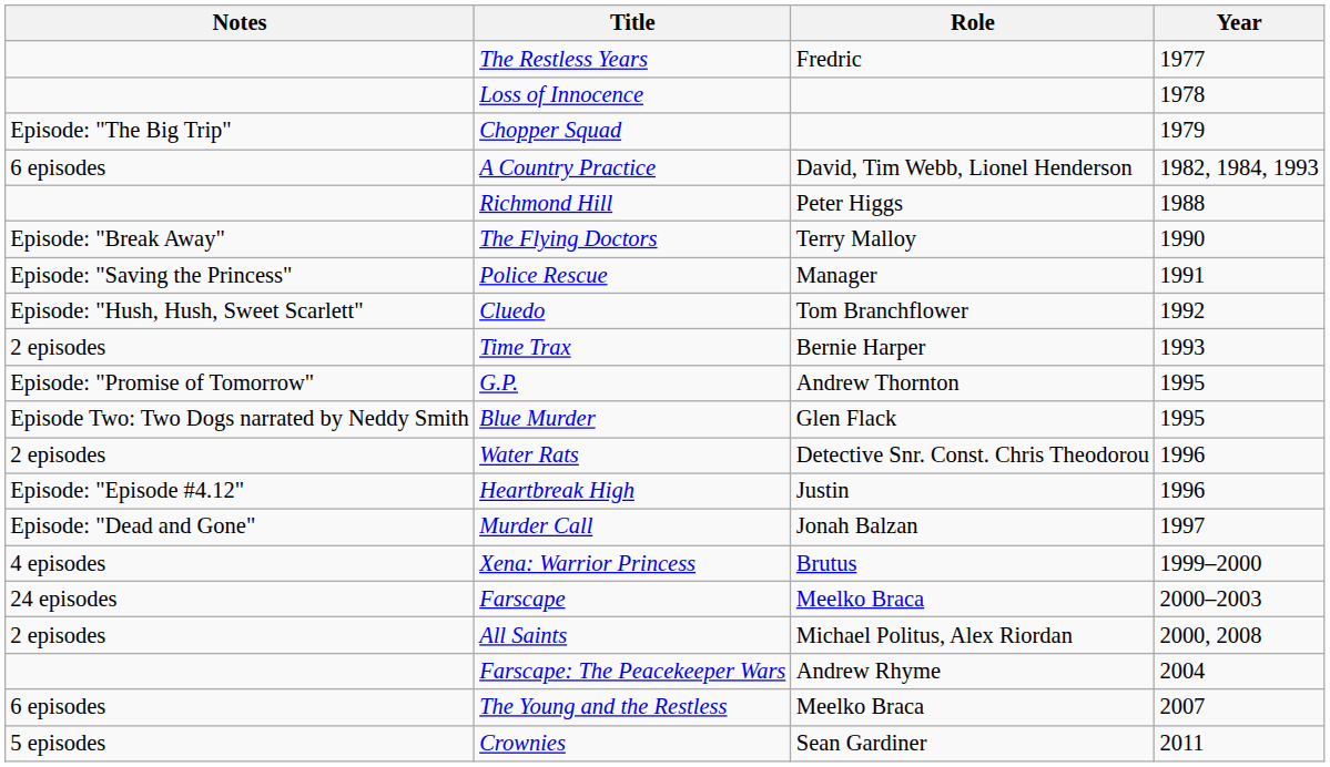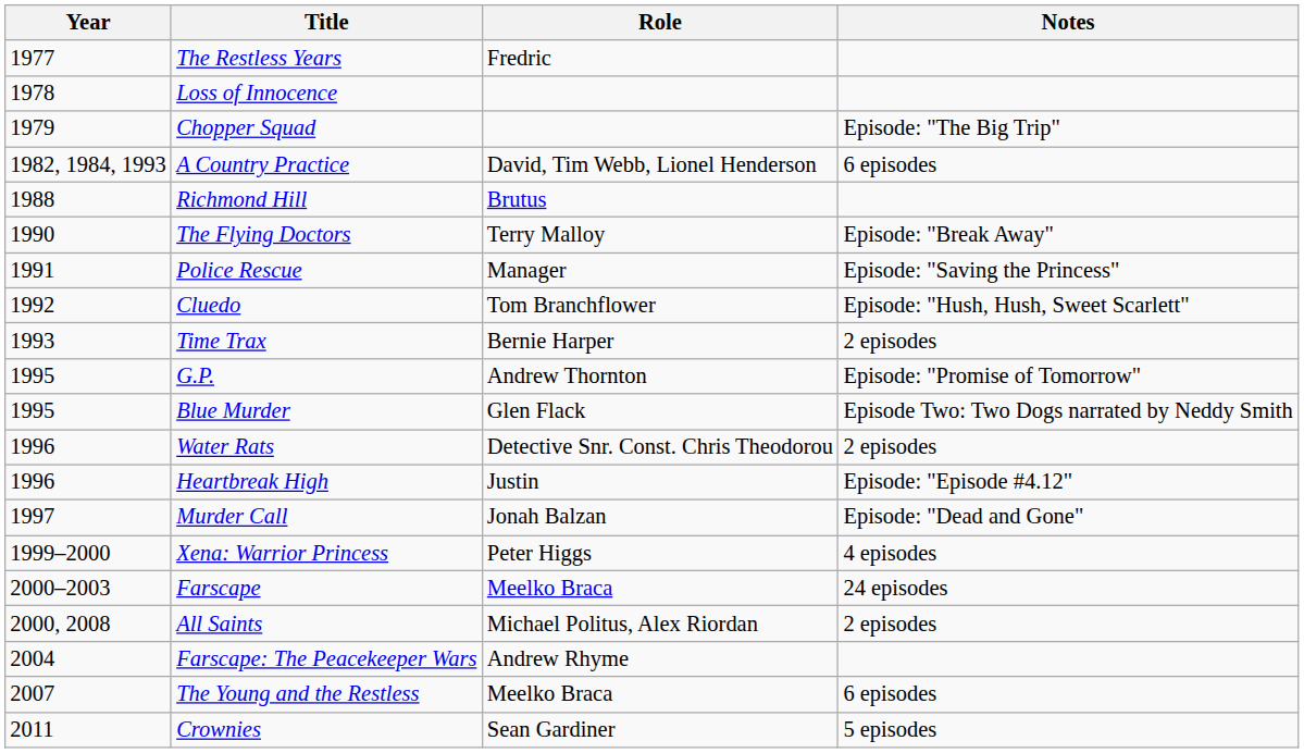 <table class="wikitable sortable">
 <tr>
-<th>Notes</th>
+<th>Year</th>
 <th>Title</th>
 <th>Role</th>
-<th>Year</th>
+<th>Notes</th>
 </tr>
 <tr>
-<td></td>
+<td>1977</td>
 <td><em><a href='#'>The Restless Years</a></em></td>
 <td>Fredric</td>
-<td>1977</td>
+<td></td>
 </tr>
 <tr>
-<td></td>
+<td>1978</td>
 <td><em><a href='#'>Loss of Innocence</a></em></td>
 <td></td>
-<td>1978</td>
+<td></td>
 </tr>
 <tr>
-<td>Episode: "The Big Trip"</td>
+<td>1979</td>
 <td><em><a href='#'>Chopper Squad</a></em></td>
 <td></td>
-<td>1979</td>
+<td>Episode: "The Big Trip"</td>
 </tr>
 <tr>
-<td>6 episodes</td>
+<td>1982, 1984, 1993</td>
 <td><em><a href='#'>A Country Practice</a></em></td>
 <td>David, Tim Webb, Lionel Henderson</td>
-<td>1982, 1984, 1993</td>
+<td>6 episodes</td>
 </tr>
 <tr>
+<td>1988</td>
+<td><em><a href='#'>Richmond Hill</a></em></td>
+<td><a href='#'>Brutus</a></td>
 <td></td>
-<td><em><a href='#'>Richmond Hill</a></em></td>
-<td>Peter Higgs</td>
-<td>1988</td>
 </tr>
 <tr>
-<td>Episode: "Break Away"</td>
+<td>1990</td>
 <td><em><a href='#'>The Flying Doctors</a></em></td>
 <td>Terry Malloy</td>
-<td>1990</td>
+<td>Episode: "Break Away"</td>
 </tr>
 <tr>
-<td>Episode: "Saving the Princess"</td>
+<td>1991</td>
 <td><em><a href='#'>Police Rescue</a></em></td>
 <td>Manager</td>
-<td>1991</td>
+<td>Episode: "Saving the Princess"</td>
 </tr>
 <tr>
-<td>Episode: "Hush, Hush, Sweet Scarlett"</td>
+<td>1992</td>
 <td><em><a href='#'>Cluedo</a></em></td>
 <td>Tom Branchflower</td>
-<td>1992</td>
+<td>Episode: "Hush, Hush, Sweet Scarlett"</td>
 </tr>
 <tr>
-<td>2 episodes</td>
+<td>1993</td>
 <td><em><a href='#'>Time Trax</a></em></td>
 <td>Bernie Harper</td>
-<td>1993</td>
+<td>2 episodes</td>
 </tr>
 <tr>
-<td>Episode: "Promise of Tomorrow"</td>
+<td>1995</td>
 <td><em><a href='#'>G.P.</a></em></td>
 <td>Andrew Thornton</td>
-<td>1995</td>
+<td>Episode: "Promise of Tomorrow"</td>
 </tr>
 <tr>
-<td>Episode Two: Two Dogs narrated by Neddy Smith</td>
+<td>1995</td>
 <td><em><a href='#'>Blue Murder</a></em></td>
 <td>Glen Flack</td>
-<td>1995</td>
+<td>Episode Two: Two Dogs narrated by Neddy Smith</td>
 </tr>
 <tr>
-<td>2 episodes</td>
+<td>1996</td>
 <td><em><a href='#'>Water Rats</a></em></td>
 <td>Detective Snr. Const. Chris Theodorou</td>
-<td>1996</td>
+<td>2 episodes</td>
 </tr>
 <tr>
-<td>Episode: "Episode #4.12"</td>
+<td>1996</td>
 <td><em><a href='#'>Heartbreak High</a></em></td>
 <td>Justin</td>
-<td>1996</td>
+<td>Episode: "Episode #4.12"</td>
 </tr>
 <tr>
-<td>Episode: "Dead and Gone"</td>
+<td>1997</td>
 <td><em><a href='#'>Murder Call</a></em></td>
 <td>Jonah Balzan</td>
-<td>1997</td>
+<td>Episode: "Dead and Gone"</td>
 </tr>
 <tr>
+<td>1999–2000</td>
+<td><em><a href='#'>Xena: Warrior Princess</a></em></td>
+<td>Peter Higgs</td>
 <td>4 episodes</td>
-<td><em><a href='#'>Xena: Warrior Princess</a></em></td>
-<td><a href='#'>Brutus</a></td>
-<td>1999–2000</td>
 </tr>
 <tr>
-<td>24 episodes</td>
+<td>2000–2003</td>
 <td><em><a href='#'>Farscape</a></em></td>
 <td><a href='#'>Meelko Braca</a></td>
-<td>2000–2003</td>
+<td>24 episodes</td>
 </tr>
 <tr>
-<td>2 episodes</td>
+<td>2000, 2008</td>
 <td><em><a href='#'>All Saints</a></em></td>
 <td>Michael Politus, Alex Riordan</td>
-<td>2000, 2008</td>
+<td>2 episodes</td>
 </tr>
 <tr>
-<td></td>
+<td>2004</td>
 <td><em><a href='#'>Farscape: The Peacekeeper Wars</a></em></td>
 <td>Andrew Rhyme</td>
-<td>2004</td>
+<td></td>
 </tr>
 <tr>
-<td>6 episodes</td>
+<td>2007</td>
 <td><em><a href='#'>The Young and the Restless</a></em></td>
 <td>Meelko Braca</td>
-<td>2007</td>
+<td>6 episodes</td>
 </tr>
 <tr>
-<td>5 episodes</td>
+<td>2011</td>
 <td><em><a href='#'>Crownies</a></em></td>
 <td>Sean Gardiner</td>
-<td>2011</td>
+<td>5 episodes</td>
 </tr>
 </table>
